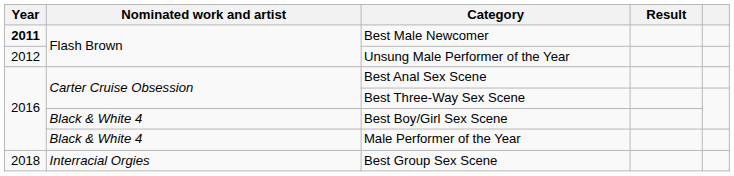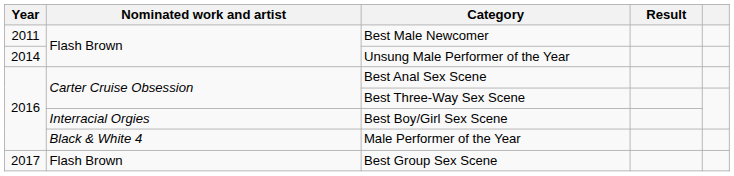 <table class="wikitable" style="width:70%;">
 <tr>
 <th width=4%>Year</th>
 <th style="width:35%;">Nominated work and artist</th>
 <th style="width:30%;">Category</th>
 <th style="width:8%;">Result</th>
 <th width=3%></th>
 </tr>
 <tr>
-<td style="text-align:center;"><strong>2011</strong></td>
+<td style="text-align:center;">2011</td>
 <td rowspan="2">Flash Brown</td>
 <td>Best Male Newcomer</td>
 <td></td>
 <td style="text-align:center;"></td>
 </tr>
 <tr>
-<td style="text-align:center;">2012</td>
+<td style="text-align:center;">2014</td>
 <td>Unsung Male Performer of the Year</td>
 <td></td>
 <td style="text-align:center;"></td>
 </tr>
 <tr>
 <td style="text-align:center;" rowspan="4">2016</td>
 <td rowspan="2"><em>Carter Cruise Obsession</em></td>
 <td>Best Anal Sex Scene</td>
 <td></td>
 <td style="text-align:center;"></td>
 </tr>
 <tr>
 <td>Best Three-Way Sex Scene</td>
 <td></td>
 <td style="text-align:center;" rowspan="2"></td>
 </tr>
 <tr>
-<td><em>Black & White 4</em></td>
+<td><em>Interracial Orgies</em></td>
 <td>Best Boy/Girl Sex Scene</td>
 <td></td>
 </tr>
 <tr>
 <td><em>Black & White 4</em></td>
 <td>Male Performer of the Year</td>
 <td></td>
 <td style="text-align:center;"></td>
 </tr>
 <tr>
-<td style="text-align:center;">2018</td>
-<td><em>Interracial Orgies</em></td>
+<td style="text-align:center;">2017</td>
+<td>Flash Brown</td>
 <td>Best Group Sex Scene</td>
 <td></td>
 <td style="text-align:center;"></td>
 </tr>
 </table>
